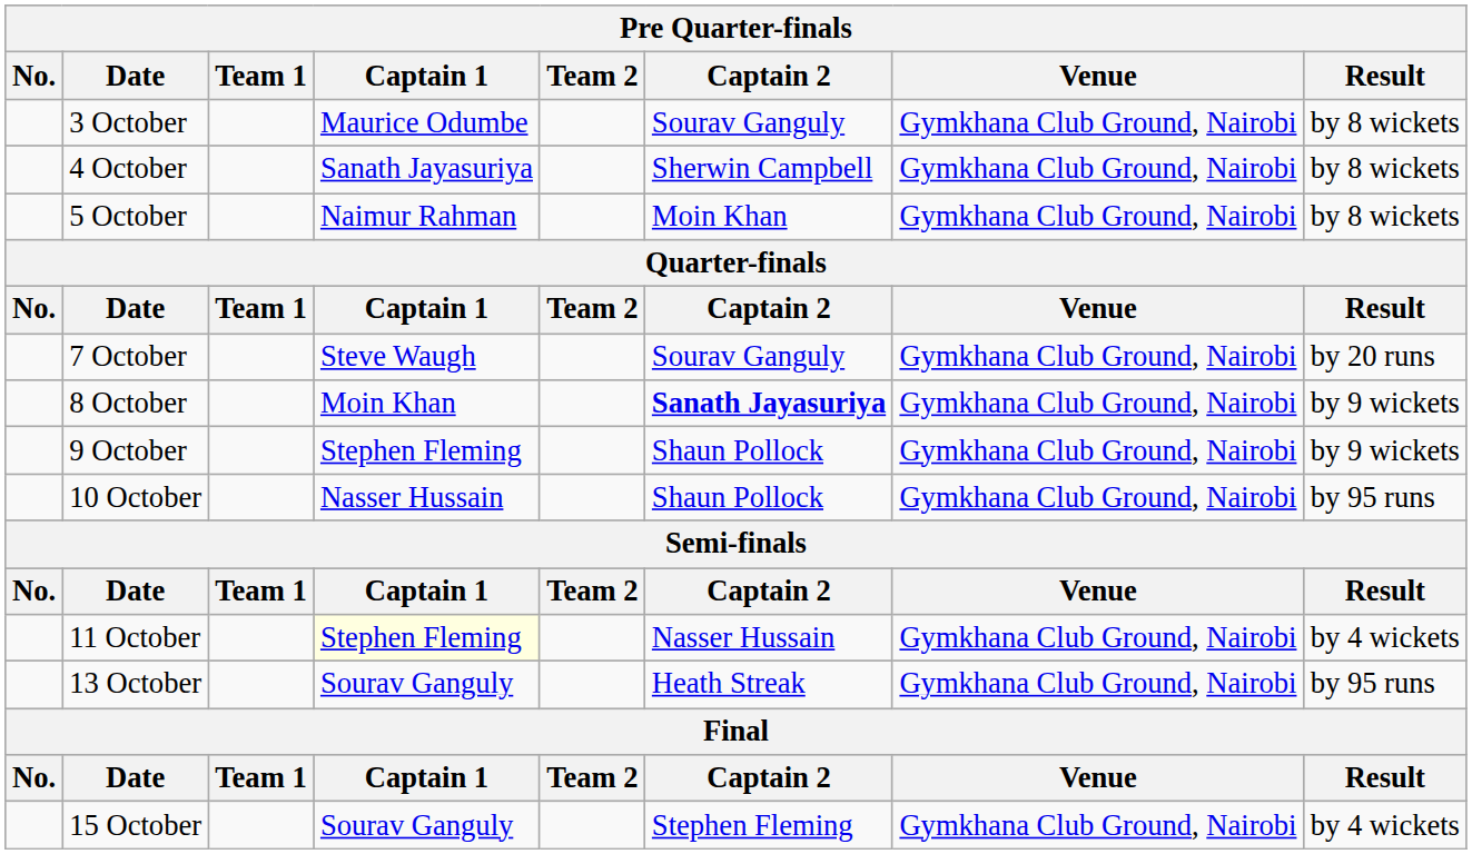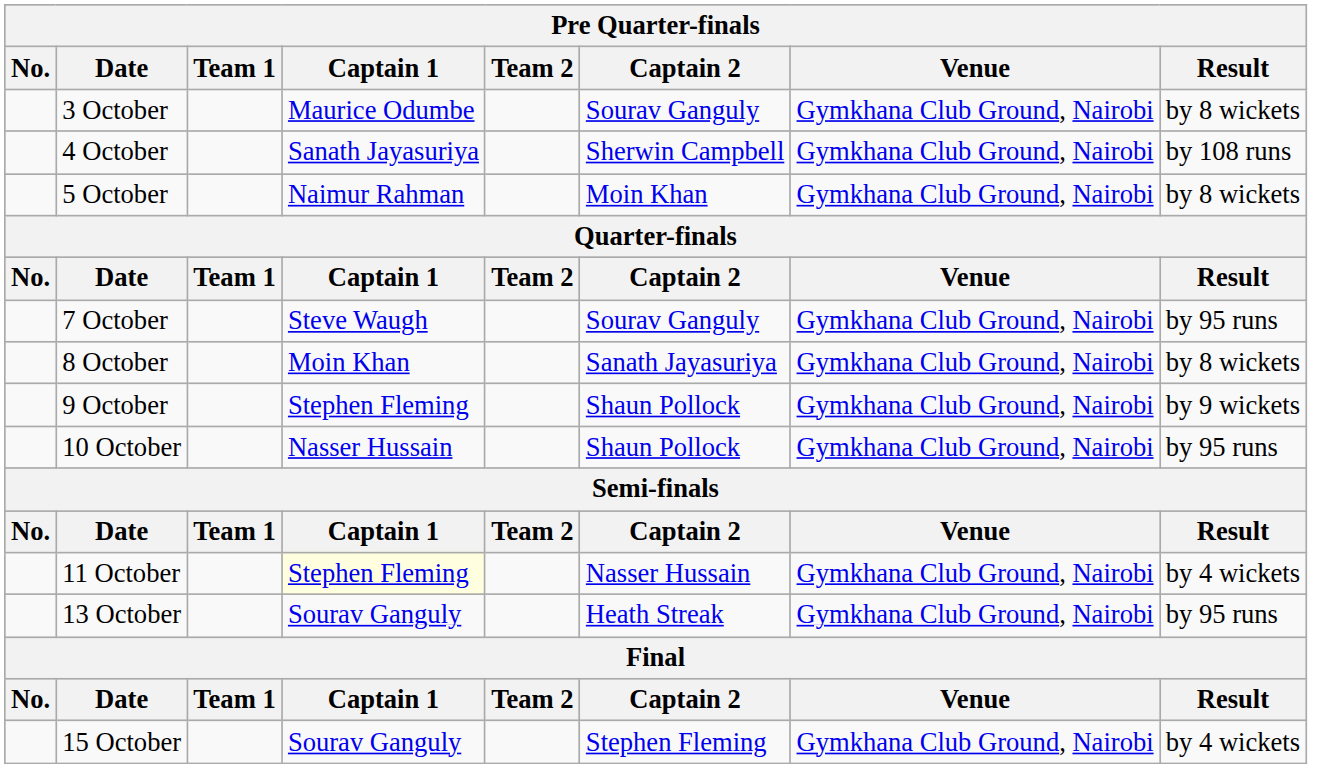 <table class="wikitable">
 <tr>
 <th colspan="9">Pre Quarter-finals</th>
 </tr>
 <tr>
 <th>No.</th>
 <th>Date</th>
 <th>Team 1</th>
 <th>Captain 1</th>
 <th>Team 2</th>
 <th>Captain 2</th>
 <th>Venue</th>
 <th>Result</th>
 </tr>
 <tr>
 <td></td>
 <td>3 October</td>
 <td></td>
 <td><a href='#'>Maurice Odumbe</a></td>
 <td></td>
 <td><a href='#'>Sourav Ganguly</a></td>
 <td><a href='#'>Gymkhana Club Ground</a>, <a href='#'>Nairobi</a></td>
 <td> by 8 wickets</td>
 </tr>
 <tr>
 <td></td>
 <td>4 October</td>
 <td></td>
 <td><a href='#'>Sanath Jayasuriya</a></td>
 <td></td>
 <td><a href='#'>Sherwin Campbell</a></td>
 <td><a href='#'>Gymkhana Club Ground</a>, <a href='#'>Nairobi</a></td>
-<td> by 8 wickets</td>
+<td> by 108 runs</td>
 </tr>
 <tr>
 <td></td>
 <td>5 October</td>
 <td></td>
 <td><a href='#'>Naimur Rahman</a></td>
 <td></td>
 <td><a href='#'>Moin Khan</a></td>
 <td><a href='#'>Gymkhana Club Ground</a>, <a href='#'>Nairobi</a></td>
 <td> by 8 wickets</td>
 </tr>
 <tr>
 <th colspan="9">Quarter-finals</th>
 </tr>
 <tr>
 <th>No.</th>
 <th>Date</th>
 <th>Team 1</th>
 <th>Captain 1</th>
 <th>Team 2</th>
 <th>Captain 2</th>
 <th>Venue</th>
 <th>Result</th>
 </tr>
 <tr>
 <td></td>
 <td>7 October</td>
 <td></td>
 <td><a href='#'>Steve Waugh</a></td>
 <td></td>
 <td><a href='#'>Sourav Ganguly</a></td>
 <td><a href='#'>Gymkhana Club Ground</a>, <a href='#'>Nairobi</a></td>
-<td> by 20 runs</td>
+<td> by 95 runs</td>
 </tr>
 <tr>
 <td></td>
 <td>8 October</td>
 <td></td>
 <td><a href='#'>Moin Khan</a></td>
 <td></td>
-<td><strong><a href='#'>Sanath Jayasuriya</a></strong></td>
+<td><a href='#'>Sanath Jayasuriya</a></td>
 <td><a href='#'>Gymkhana Club Ground</a>, <a href='#'>Nairobi</a></td>
-<td> by 9 wickets</td>
+<td> by 8 wickets</td>
 </tr>
 <tr>
 <td></td>
 <td>9 October</td>
 <td></td>
 <td><a href='#'>Stephen Fleming</a></td>
 <td></td>
 <td><a href='#'>Shaun Pollock</a></td>
 <td><a href='#'>Gymkhana Club Ground</a>, <a href='#'>Nairobi</a></td>
 <td> by 9 wickets</td>
 </tr>
 <tr>
 <td></td>
 <td>10 October</td>
 <td></td>
 <td><a href='#'>Nasser Hussain</a></td>
 <td></td>
 <td><a href='#'>Shaun Pollock</a></td>
 <td><a href='#'>Gymkhana Club Ground</a>, <a href='#'>Nairobi</a></td>
 <td> by 95 runs</td>
 </tr>
 <tr>
 <th colspan="9">Semi-finals</th>
 </tr>
 <tr>
 <th>No.</th>
 <th>Date</th>
 <th>Team 1</th>
 <th>Captain 1</th>
 <th>Team 2</th>
 <th>Captain 2</th>
 <th>Venue</th>
 <th>Result</th>
 </tr>
 <tr>
 <td></td>
 <td>11 October</td>
 <td></td>
 <td style="background: lightyellow;"><a href='#'>Stephen Fleming</a></td>
 <td></td>
 <td><a href='#'>Nasser Hussain</a></td>
 <td><a href='#'>Gymkhana Club Ground</a>, <a href='#'>Nairobi</a></td>
 <td> by 4 wickets</td>
 </tr>
 <tr>
 <td></td>
 <td>13 October</td>
 <td></td>
 <td><a href='#'>Sourav Ganguly</a></td>
 <td></td>
 <td><a href='#'>Heath Streak</a></td>
 <td><a href='#'>Gymkhana Club Ground</a>, <a href='#'>Nairobi</a></td>
 <td> by 95 runs</td>
 </tr>
 <tr>
 <th colspan="9">Final</th>
 </tr>
 <tr>
 <th>No.</th>
 <th>Date</th>
 <th>Team 1</th>
 <th>Captain 1</th>
 <th>Team 2</th>
 <th>Captain 2</th>
 <th>Venue</th>
 <th>Result</th>
 </tr>
 <tr>
 <td></td>
 <td>15 October</td>
 <td></td>
 <td><a href='#'>Sourav Ganguly</a></td>
 <td></td>
 <td><a href='#'>Stephen Fleming</a></td>
 <td><a href='#'>Gymkhana Club Ground</a>, <a href='#'>Nairobi</a></td>
 <td> by 4 wickets</td>
 </tr>
 </table>
